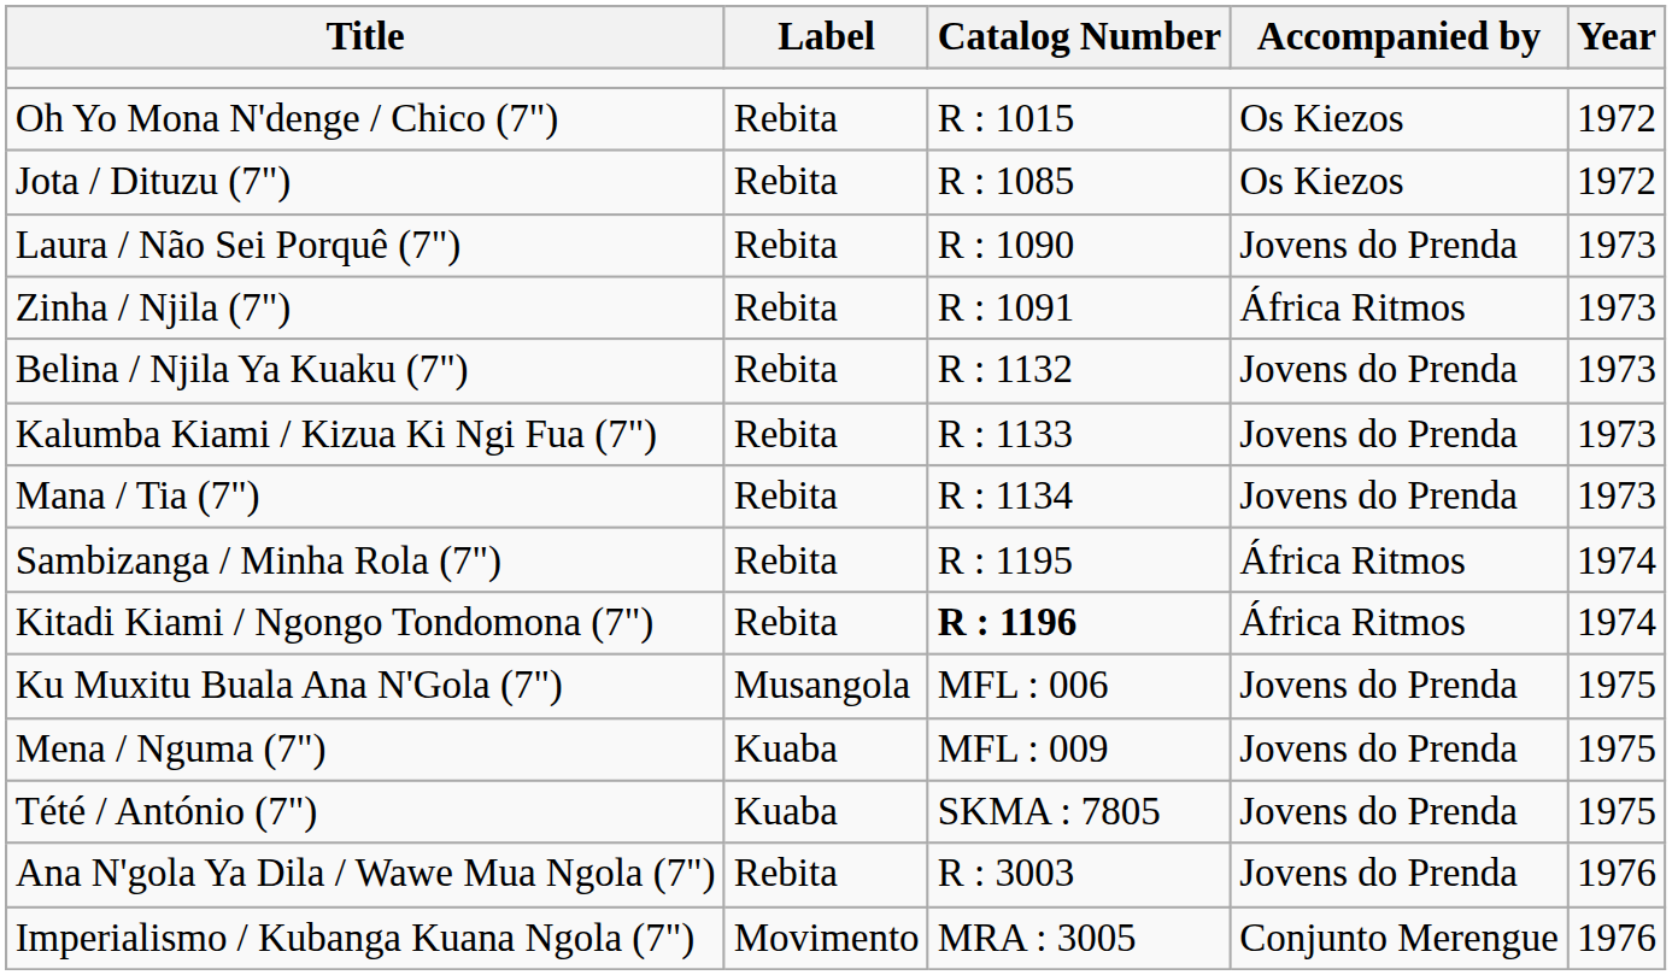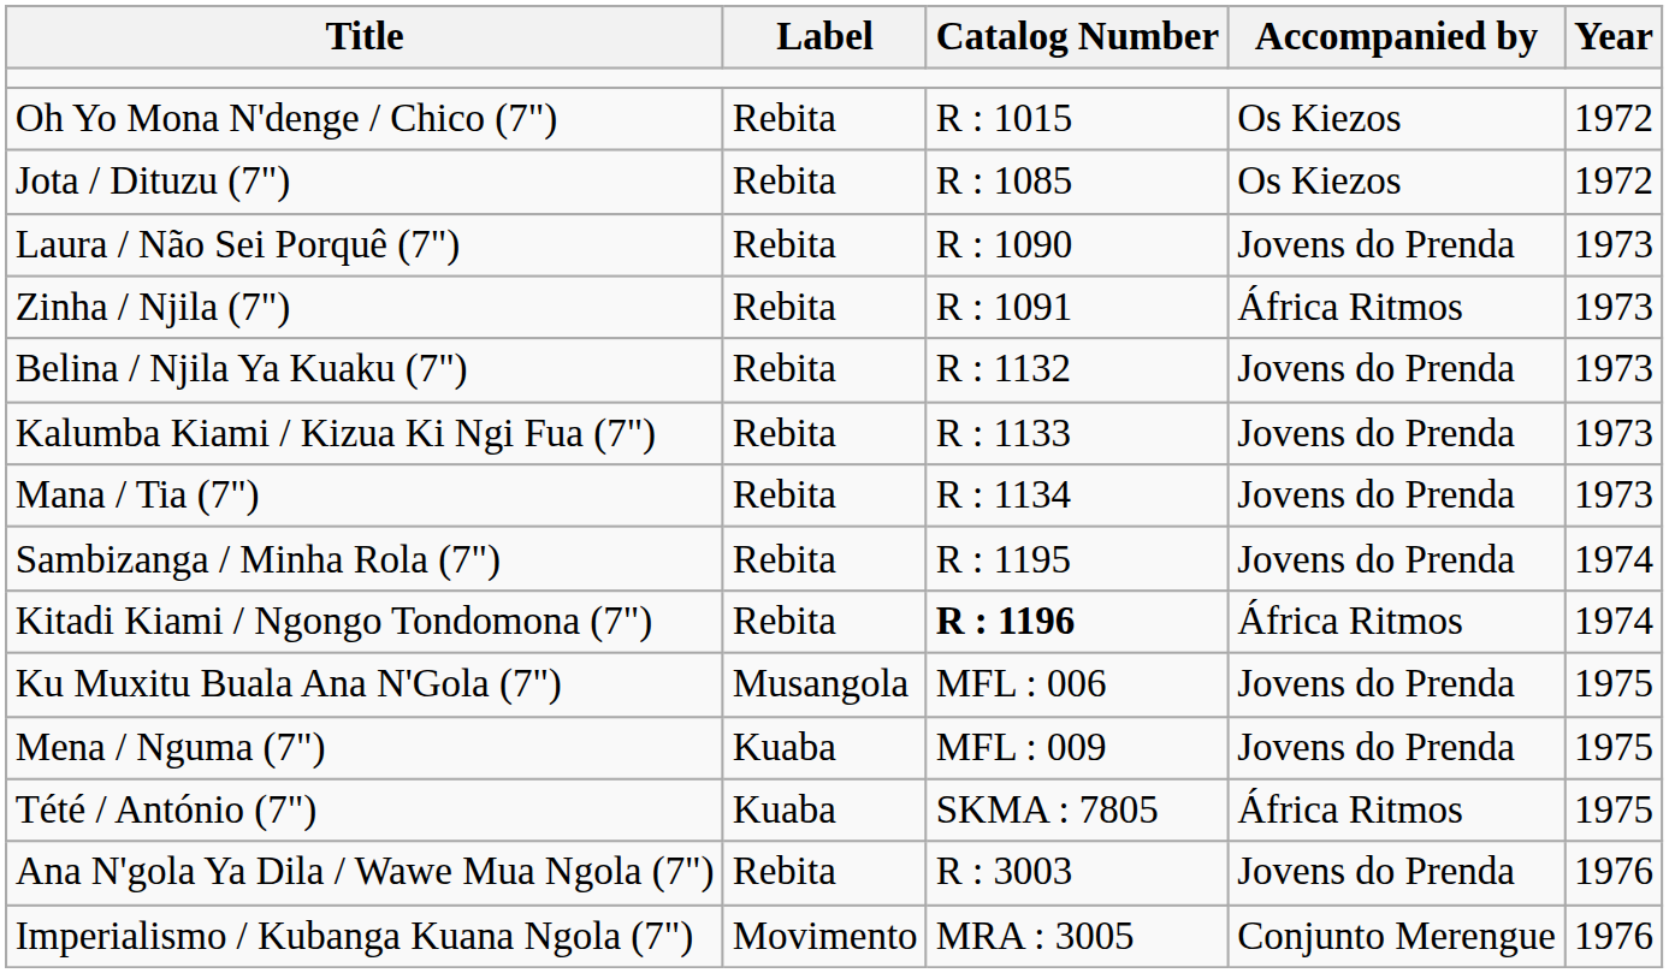 <table class="wikitable">
 <tr>
 <th>Title</th>
 <th>Label</th>
 <th>Catalog Number</th>
 <th>Accompanied by</th>
 <th>Year</th>
 </tr>
 <tr>
 <td colspan="5"></td>
 </tr>
 <tr>
 <td>Oh Yo Mona N'denge / Chico (7")</td>
 <td>Rebita</td>
 <td>R : 1015</td>
 <td>Os Kiezos</td>
 <td>1972</td>
 </tr>
 <tr>
 <td>Jota / Dituzu (7")</td>
 <td>Rebita</td>
 <td>R : 1085</td>
 <td>Os Kiezos</td>
 <td>1972</td>
 </tr>
 <tr>
 <td>Laura / Não Sei Porquê (7")</td>
 <td>Rebita</td>
 <td>R : 1090</td>
 <td>Jovens do Prenda</td>
 <td>1973</td>
 </tr>
 <tr>
 <td>Zinha / Njila (7")</td>
 <td>Rebita</td>
 <td>R : 1091</td>
 <td>África Ritmos</td>
 <td>1973</td>
 </tr>
 <tr>
 <td>Belina / Njila Ya Kuaku (7")</td>
 <td>Rebita</td>
 <td>R : 1132</td>
 <td>Jovens do Prenda</td>
 <td>1973</td>
 </tr>
 <tr>
 <td>Kalumba Kiami / Kizua Ki Ngi Fua (7")</td>
 <td>Rebita</td>
 <td>R : 1133</td>
 <td>Jovens do Prenda</td>
 <td>1973</td>
 </tr>
 <tr>
 <td>Mana / Tia (7")</td>
 <td>Rebita</td>
 <td>R : 1134</td>
 <td>Jovens do Prenda</td>
 <td>1973</td>
 </tr>
 <tr>
 <td>Sambizanga / Minha Rola (7")</td>
 <td>Rebita</td>
 <td>R : 1195</td>
-<td>África Ritmos</td>
+<td>Jovens do Prenda</td>
 <td>1974</td>
 </tr>
 <tr>
 <td>Kitadi Kiami / Ngongo Tondomona (7")</td>
 <td>Rebita</td>
 <td><strong>R : 1196</strong></td>
 <td>África Ritmos</td>
 <td>1974</td>
 </tr>
 <tr>
 <td>Ku Muxitu Buala Ana N'Gola (7")</td>
 <td>Musangola</td>
 <td>MFL : 006</td>
 <td>Jovens do Prenda</td>
 <td>1975</td>
 </tr>
 <tr>
 <td>Mena / Nguma (7")</td>
 <td>Kuaba</td>
 <td>MFL : 009</td>
 <td>Jovens do Prenda</td>
 <td>1975</td>
 </tr>
 <tr>
 <td>Tété / António (7")</td>
 <td>Kuaba</td>
 <td>SKMA : 7805</td>
-<td>Jovens do Prenda</td>
+<td>África Ritmos</td>
 <td>1975</td>
 </tr>
 <tr>
 <td>Ana N'gola Ya Dila / Wawe Mua Ngola (7")</td>
 <td>Rebita</td>
 <td>R : 3003</td>
 <td>Jovens do Prenda</td>
 <td>1976</td>
 </tr>
 <tr>
 <td>Imperialismo / Kubanga Kuana Ngola (7")</td>
 <td>Movimento</td>
 <td>MRA : 3005</td>
 <td>Conjunto Merengue</td>
 <td>1976</td>
 </tr>
 </table>
